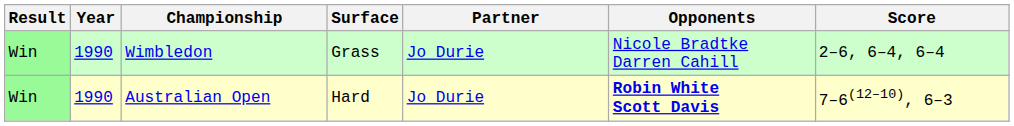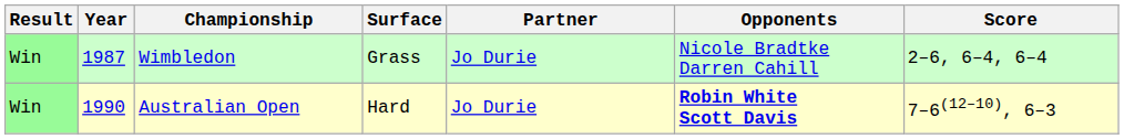 <table class="sortable wikitable">
 <tr>
 <th style="width:45px">Result</th>
 <th style="width:35px">Year</th>
 <th style="width:160px">Championship</th>
 <th style="width:50px">Surface</th>
 <th style="width:160px">Partner</th>
 <th style="width:160px">Opponents</th>
 <th style="width:150px" class="unsortable">Score</th>
 </tr>
 <tr style="background:#ccffcc;">
 <td style="background:#98fb98;">Win</td>
-<td><a href='#'>1990</a></td>
+<td><a href='#'>1987</a></td>
 <td><a href='#'>Wimbledon</a></td>
 <td>Grass</td>
 <td> <a href='#'>Jo Durie</a></td>
 <td> <a href='#'>Nicole Bradtke</a><br> <a href='#'>Darren Cahill</a></td>
 <td>2–6, 6–4, 6–4</td>
 </tr>
 <tr style="background:#ffffcc;">
 <td style="background:#98fb98;">Win</td>
 <td><a href='#'>1990</a></td>
 <td><a href='#'>Australian Open</a></td>
 <td>Hard</td>
 <td> <a href='#'>Jo Durie</a></td>
 <td><strong> <a href='#'>Robin White</a><br> <a href='#'>Scott Davis</a></strong></td>
 <td>7–6<sup>(12–10)</sup>, 6–3</td>
 </tr>
 </table>
